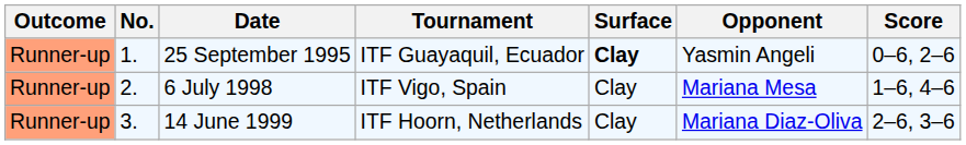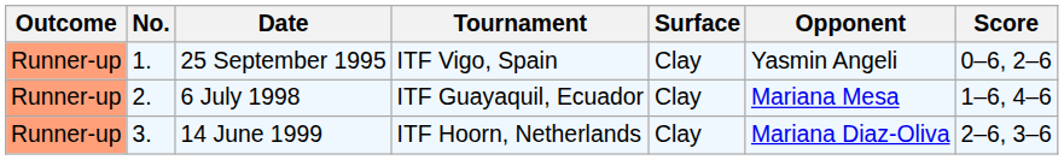 <table class="sortable wikitable">
 <tr>
 <th>Outcome</th>
 <th>No.</th>
 <th>Date</th>
 <th>Tournament</th>
 <th>Surface</th>
 <th>Opponent</th>
 <th class="unsortable">Score</th>
 </tr>
 <tr bgcolor="#f0f8ff">
 <td style="background:#ffa07a;">Runner-up</td>
 <td>1.</td>
 <td>25 September 1995</td>
-<td>ITF Guayaquil, Ecuador</td>
-<td><strong>Clay</strong></td>
+<td>ITF Vigo, Spain</td>
+<td>Clay</td>
 <td> Yasmin Angeli</td>
 <td>0–6, 2–6</td>
 </tr>
 <tr bgcolor="#f0f8ff">
 <td style="background:#ffa07a;">Runner-up</td>
 <td>2.</td>
 <td>6 July 1998</td>
-<td>ITF Vigo, Spain</td>
+<td>ITF Guayaquil, Ecuador</td>
 <td>Clay</td>
 <td> <a href='#'>Mariana Mesa</a></td>
 <td>1–6, 4–6</td>
 </tr>
 <tr bgcolor="#f0f8ff">
 <td style="background:#ffa07a;">Runner-up</td>
 <td>3.</td>
 <td>14 June 1999</td>
 <td>ITF Hoorn, Netherlands</td>
 <td>Clay</td>
 <td> <a href='#'>Mariana Diaz-Oliva</a></td>
 <td>2–6, 3–6</td>
 </tr>
 </table>
